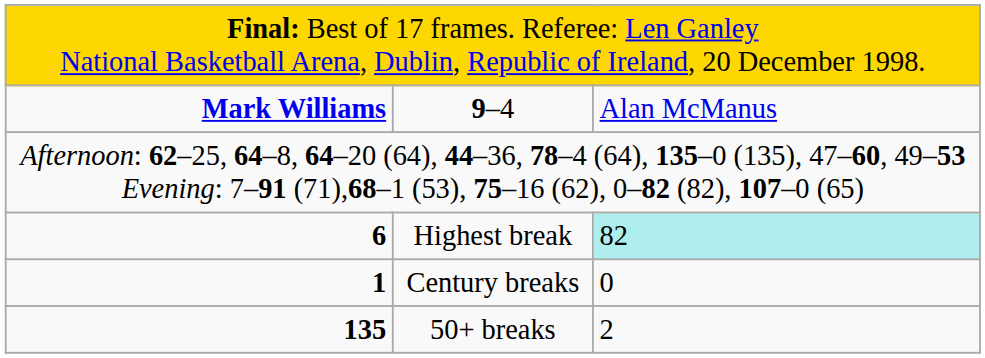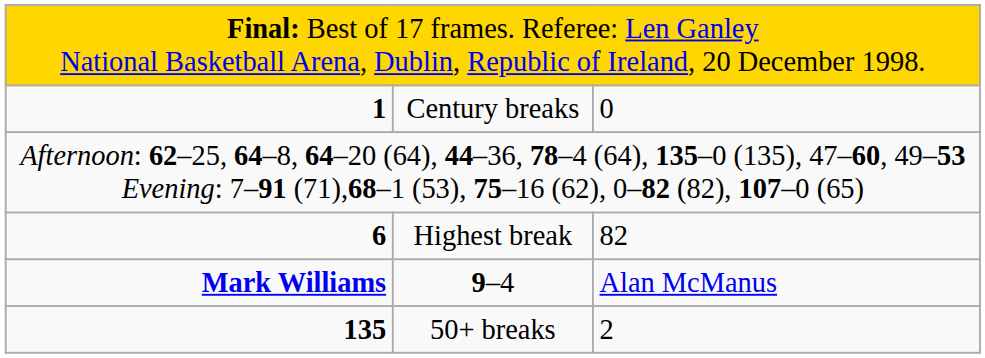 <table class="wikitable" style="font-size: 95%; margin: 1em auto 1em auto;">
 <tr>
 <td colspan="3" align="center" bgcolor="#ffd700"><strong>Final:</strong> Best of 17 frames. Referee: <a href='#'>Len Ganley</a><br><a href='#'>National Basketball Arena</a>, <a href='#'>Dublin</a>, <a href='#'>Republic of Ireland</a>, 20 December 1998.</td>
+</tr>
+<tr>
+<td align="right"><strong>1</strong></td>
+<td align="center">Century breaks</td>
+<td align="left">0</td>
+</tr>
+<tr>
+<td colspan="3" align="center" style="font-size: 100%"><em>Afternoon</em>: <strong>62</strong>–25, <strong>64</strong>–8, <strong>64</strong>–20 (64), <strong>44</strong>–36, <strong>78</strong>–4 (64), <strong>135</strong>–0 (135), 47–<strong>60</strong>, 49–<strong>53</strong><br><em>Evening</em>: 7–<strong>91</strong> (71),<strong>68</strong>–1 (53), <strong>75</strong>–16 (62), 0–<strong>82</strong> (82), <strong>107</strong>–0 (65)</td>
+</tr>
+<tr>
+<td align="right"><strong>6</strong></td>
+<td align="center">Highest break</td>
+<td align="left">82</td>
 </tr>
 <tr>
 <td width="200" align="right"><strong><a href='#'>Mark Williams</a></strong><br></td>
 <td width="100" align="center"><strong>9</strong>–4</td>
 <td width="200"><a href='#'>Alan McManus</a><br></td>
 </tr>
 <tr>
-<td colspan="3" align="center" style="font-size: 100%"><em>Afternoon</em>: <strong>62</strong>–25, <strong>64</strong>–8, <strong>64</strong>–20 (64), <strong>44</strong>–36, <strong>78</strong>–4 (64), <strong>135</strong>–0 (135), 47–<strong>60</strong>, 49–<strong>53</strong><br><em>Evening</em>: 7–<strong>91</strong> (71),<strong>68</strong>–1 (53), <strong>75</strong>–16 (62), 0–<strong>82</strong> (82), <strong>107</strong>–0 (65)</td>
-</tr>
-<tr>
-<td align="right"><strong>6</strong></td>
-<td align="center">Highest break</td>
-<td align="left" style="background: paleturquoise;">82</td>
-</tr>
-<tr>
-<td align="right"><strong>1</strong></td>
-<td align="center">Century breaks</td>
-<td align="left">0</td>
-</tr>
-<tr>
 <td align="right"><strong>135</strong></td>
 <td align="center">50+ breaks</td>
 <td align="left">2</td>
 </tr>
 </table>
